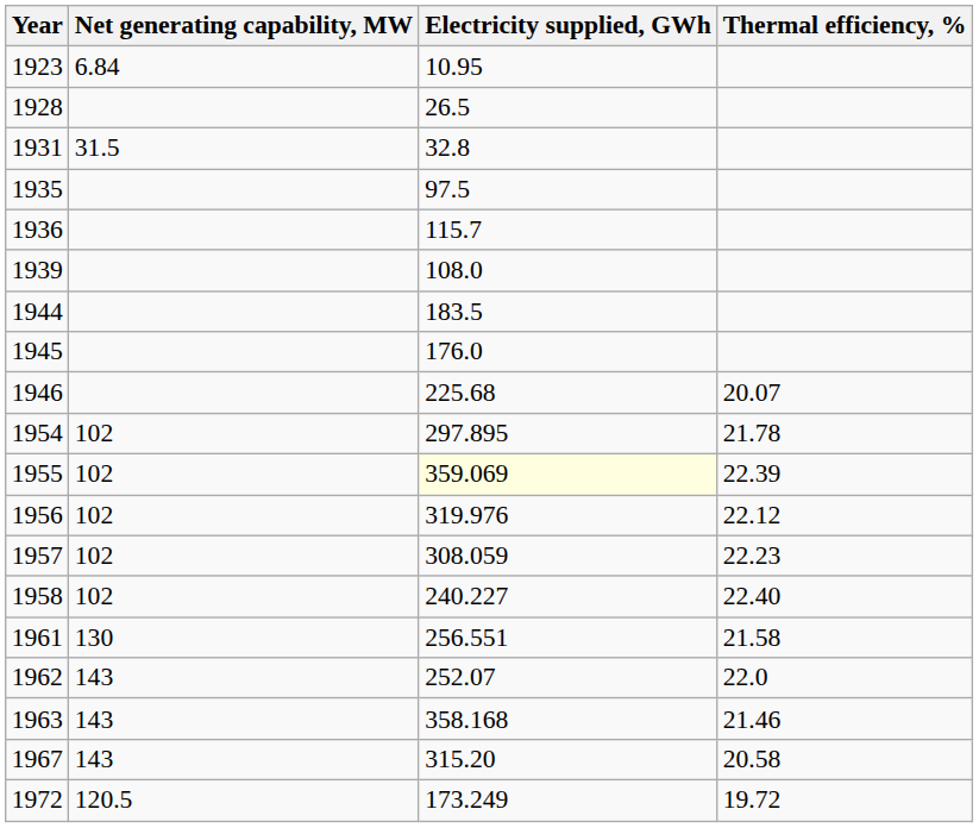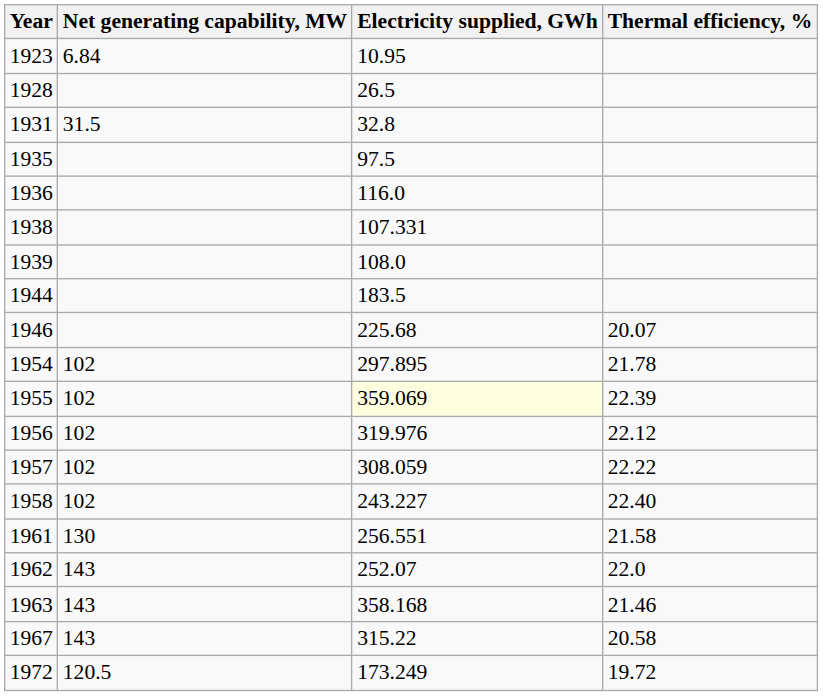 <table class="wikitable">
 <tr>
 <th>Year</th>
 <th>Net generating capability, MW</th>
 <th>Electricity  supplied, GWh</th>
 <th>Thermal  efficiency, %</th>
 </tr>
 <tr>
 <td>1923</td>
 <td>6.84</td>
 <td>10.95</td>
 <td></td>
 </tr>
 <tr>
 <td>1928</td>
 <td></td>
 <td>26.5</td>
 <td></td>
 </tr>
 <tr>
 <td>1931</td>
 <td>31.5</td>
 <td>32.8</td>
 <td></td>
 </tr>
 <tr>
 <td>1935</td>
 <td></td>
 <td>97.5</td>
 <td></td>
 </tr>
 <tr>
 <td>1936</td>
 <td></td>
-<td>115.7</td>
+<td>116.0</td>
+<td></td>
+</tr>
+<tr>
+<td>1938</td>
+<td></td>
+<td>107.331</td>
 <td></td>
 </tr>
 <tr>
 <td>1939</td>
 <td></td>
 <td>108.0</td>
 <td></td>
 </tr>
 <tr>
 <td>1944</td>
 <td></td>
 <td>183.5</td>
-<td></td>
-</tr>
-<tr>
-<td>1945</td>
-<td></td>
-<td>176.0</td>
 <td></td>
 </tr>
 <tr>
 <td>1946</td>
 <td></td>
 <td>225.68</td>
 <td>20.07</td>
 </tr>
 <tr>
 <td>1954</td>
 <td>102</td>
 <td>297.895</td>
 <td>21.78</td>
 </tr>
 <tr>
 <td>1955</td>
 <td>102</td>
 <td style="background: lightyellow;">359.069</td>
 <td>22.39</td>
 </tr>
 <tr>
 <td>1956</td>
 <td>102</td>
 <td>319.976</td>
 <td>22.12</td>
 </tr>
 <tr>
 <td>1957</td>
 <td>102</td>
 <td>308.059</td>
-<td>22.23</td>
+<td>22.22</td>
 </tr>
 <tr>
 <td>1958</td>
 <td>102</td>
-<td>240.227</td>
+<td>243.227</td>
 <td>22.40</td>
 </tr>
 <tr>
 <td>1961</td>
 <td>130</td>
 <td>256.551</td>
 <td>21.58</td>
 </tr>
 <tr>
 <td>1962</td>
 <td>143</td>
 <td>252.07</td>
 <td>22.0</td>
 </tr>
 <tr>
 <td>1963</td>
 <td>143</td>
 <td>358.168</td>
 <td>21.46</td>
 </tr>
 <tr>
 <td>1967</td>
 <td>143</td>
-<td>315.20</td>
+<td>315.22</td>
 <td>20.58</td>
 </tr>
 <tr>
 <td>1972</td>
 <td>120.5</td>
 <td>173.249</td>
 <td>19.72</td>
 </tr>
 </table>
